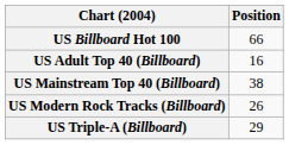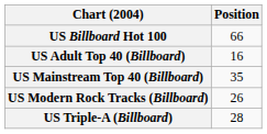 <table class="wikitable sortable plainrowheaders" style="text-align:center">
 <tr>
 <th>Chart (2004)</th>
 <th>Position</th>
 </tr>
 <tr>
 <th scope="row">US <em>Billboard</em> Hot 100</th>
 <td>66</td>
 </tr>
 <tr>
 <th scope="row">US Adult Top 40 (<em>Billboard</em>)</th>
 <td>16</td>
 </tr>
 <tr>
 <th scope="row">US Mainstream Top 40 (<em>Billboard</em>)</th>
-<td>38</td>
+<td>35</td>
 </tr>
 <tr>
 <th scope="row">US Modern Rock Tracks (<em>Billboard</em>)</th>
 <td>26</td>
 </tr>
 <tr>
 <th scope="row">US Triple-A (<em>Billboard</em>)</th>
-<td>29</td>
+<td>28</td>
 </tr>
 </table>
